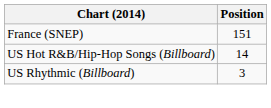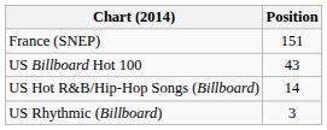 <table class="wikitable sortable">
 <tr>
 <th>Chart (2014)</th>
 <th>Position</th>
 </tr>
 <tr>
 <td>France (SNEP)</td>
 <td style="text-align:center;">151</td>
 </tr>
 <tr>
+<td>US <em>Billboard</em> Hot 100</td>
+<td style="text-align:center;">43</td>
+</tr>
+<tr>
 <td>US Hot R&B/Hip-Hop Songs (<em>Billboard</em>)</td>
 <td style="text-align:center;">14</td>
 </tr>
 <tr>
 <td>US Rhythmic (<em>Billboard</em>)</td>
 <td style="text-align:center;">3</td>
 </tr>
 </table>
